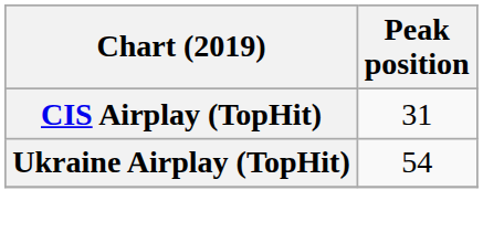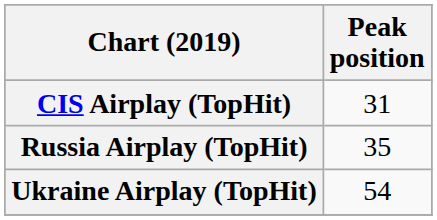 <table class="wikitable sortable plainrowheaders" style="text-align:center">
 <tr>
 <th scope="col">Chart (2019)</th>
 <th scope="col">Peak<br>position</th>
 </tr>
 <tr>
 <th scope="row"><a href='#'>CIS</a> Airplay (TopHit)</th>
 <td>31</td>
 </tr>
 <tr>
+<th scope="row">Russia Airplay (TopHit)</th>
+<td>35</td>
+</tr>
+<tr>
 <th scope="row">Ukraine Airplay (TopHit)</th>
 <td>54</td>
 </tr>
 <tr>
 </tr>
 </table>
